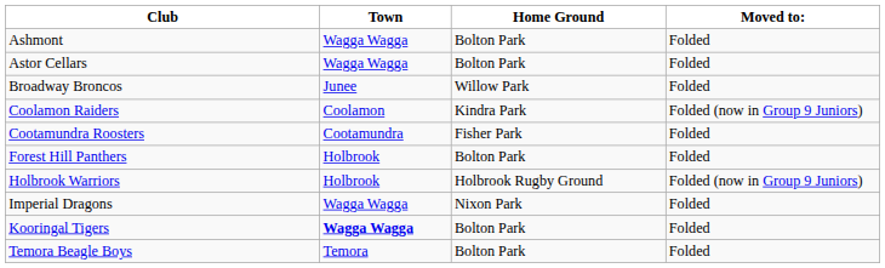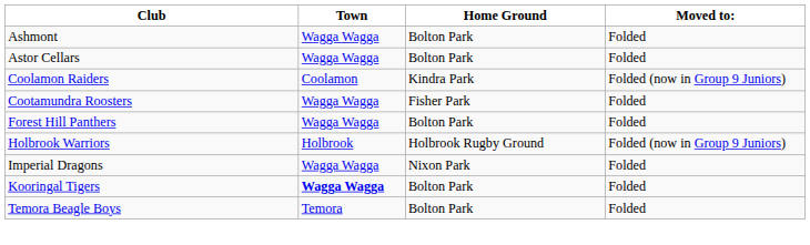 <table class="wikitable" style="width: 60%">
 <tr>
 <th style="background:white; width:22%">Club</th>
 <th style="background:white; width:8%">Town</th>
 <th style="background:white; width:15%">Home Ground</th>
 <th style="background:white; width:15%">Moved to:</th>
 </tr>
 <tr>
 <td> Ashmont</td>
 <td><a href='#'>Wagga Wagga</a></td>
 <td>Bolton Park</td>
 <td>Folded</td>
 </tr>
 <tr>
 <td> Astor Cellars</td>
 <td><a href='#'>Wagga Wagga</a></td>
 <td>Bolton Park</td>
 <td>Folded</td>
 </tr>
 <tr>
-<td> Broadway Broncos</td>
-<td><a href='#'>Junee</a></td>
-<td>Willow Park</td>
-<td>Folded</td>
-</tr>
-<tr>
 <td> <a href='#'>Coolamon Raiders</a></td>
 <td><a href='#'>Coolamon</a></td>
 <td>Kindra Park</td>
 <td>Folded (now in <a href='#'>Group 9 Juniors</a>)</td>
 </tr>
 <tr>
 <td> <a href='#'>Cootamundra Roosters</a></td>
-<td><a href='#'>Cootamundra</a></td>
+<td><a href='#'>Wagga Wagga</a></td>
 <td>Fisher Park</td>
 <td>Folded</td>
 </tr>
 <tr>
 <td> <a href='#'>Forest Hill Panthers</a></td>
-<td><a href='#'>Holbrook</a></td>
+<td><a href='#'>Wagga Wagga</a></td>
 <td>Bolton Park</td>
 <td>Folded</td>
 </tr>
 <tr>
 <td> <a href='#'>Holbrook Warriors</a></td>
 <td><a href='#'>Holbrook</a></td>
 <td>Holbrook Rugby Ground</td>
 <td>Folded (now in <a href='#'>Group 9 Juniors</a>)</td>
 </tr>
 <tr>
 <td> Imperial Dragons</td>
 <td><a href='#'>Wagga Wagga</a></td>
 <td>Nixon Park</td>
 <td>Folded</td>
 </tr>
 <tr>
 <td> <a href='#'>Kooringal Tigers</a></td>
 <td><strong><a href='#'>Wagga Wagga</a></strong></td>
 <td>Bolton Park</td>
 <td>Folded</td>
 </tr>
 <tr>
 <td> <a href='#'>Temora Beagle Boys</a></td>
 <td><a href='#'>Temora</a></td>
 <td>Bolton Park</td>
 <td>Folded</td>
 </tr>
 </table>
